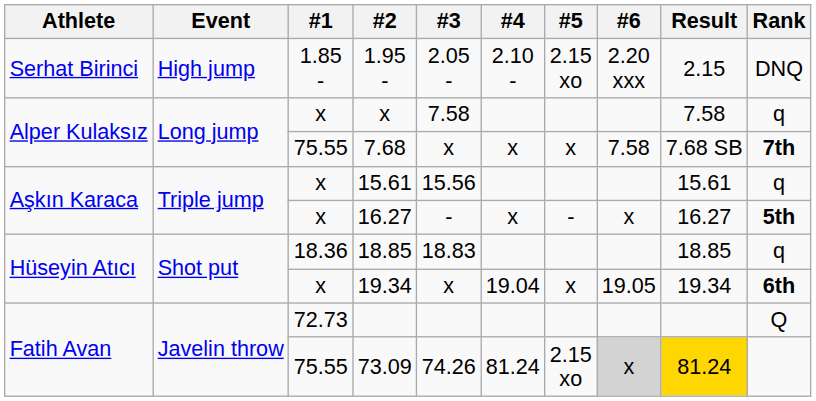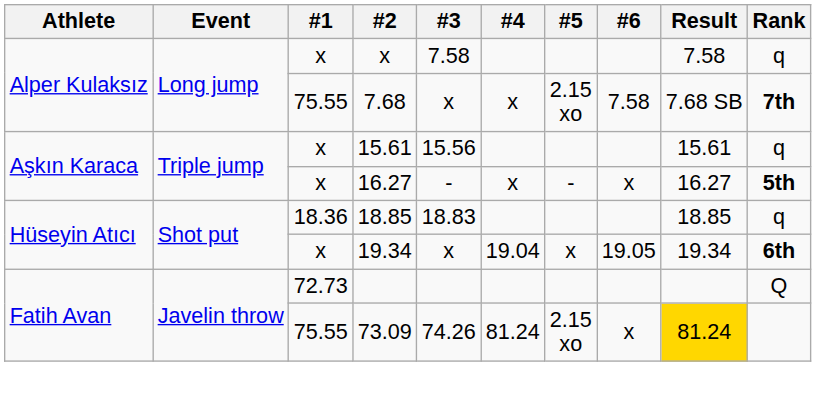 <table class="wikitable" style="text-align:center">
 <tr>
 <th>Athlete</th>
 <th>Event</th>
 <th>#1</th>
 <th>#2</th>
 <th>#3</th>
 <th>#4</th>
 <th>#5</th>
 <th>#6</th>
 <th>Result</th>
 <th>Rank</th>
-</tr>
-<tr align=center>
-<td align=left><a href='#'>Serhat Birinci</a></td>
-<td align=left><a href='#'>High jump</a></td>
-<td>1.85<br>-</td>
-<td>1.95<br>-</td>
-<td>2.05<br>-</td>
-<td>2.10<br>-</td>
-<td>2.15<br>xo</td>
-<td>2.20<br>xxx</td>
-<td>2.15</td>
-<td>DNQ</td>
 </tr>
 <tr align=center>
 <td rowspan=2 align=left><a href='#'>Alper Kulaksız</a></td>
 <td rowspan=2 align=left><a href='#'>Long jump</a></td>
 <td>x</td>
 <td>x</td>
 <td>7.58</td>
 <td></td>
 <td></td>
 <td></td>
 <td>7.58</td>
 <td>q</td>
 </tr>
 <tr align=center>
 <td>75.55</td>
 <td>7.68</td>
 <td>x</td>
 <td>x</td>
-<td>x</td>
+<td>2.15<br>xo</td>
 <td>7.58</td>
 <td>7.68 SB</td>
 <td><strong>7th</strong></td>
 </tr>
 <tr align=center>
 <td rowspan=2 align=left><a href='#'>Aşkın Karaca</a></td>
 <td rowspan=2 align=left><a href='#'>Triple jump</a></td>
 <td>x</td>
 <td>15.61</td>
 <td>15.56</td>
 <td></td>
 <td></td>
 <td></td>
 <td>15.61</td>
 <td>q</td>
 </tr>
 <tr align=center>
 <td>x</td>
 <td>16.27</td>
 <td>-</td>
 <td>x</td>
 <td>-</td>
 <td>x</td>
 <td>16.27</td>
 <td><strong>5th</strong></td>
 </tr>
 <tr align=center>
 <td rowspan=2 align=left><a href='#'>Hüseyin Atıcı</a></td>
 <td rowspan=2 align=left><a href='#'>Shot put</a></td>
 <td>18.36</td>
 <td>18.85</td>
 <td>18.83</td>
 <td></td>
 <td></td>
 <td></td>
 <td>18.85</td>
 <td>q</td>
 </tr>
 <tr align=center>
 <td>x</td>
 <td>19.34</td>
 <td>x</td>
 <td>19.04</td>
 <td>x</td>
 <td>19.05</td>
 <td>19.34</td>
 <td><strong>6th</strong></td>
 </tr>
 <tr align=center>
 <td rowspan=2 align=left><a href='#'>Fatih Avan</a></td>
 <td rowspan=2 align=left><a href='#'>Javelin throw</a></td>
 <td>72.73</td>
 <td></td>
 <td></td>
 <td></td>
 <td></td>
 <td></td>
 <td></td>
 <td>Q</td>
 </tr>
 <tr align=center>
 <td>75.55</td>
 <td>73.09</td>
 <td>74.26</td>
 <td>81.24</td>
 <td>2.15<br>xo</td>
-<td style="background: lightgrey;">x</td>
+<td>x</td>
 <td style="background: gold;">81.24</td>
 <td></td>
 </tr>
 </table>
